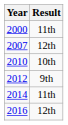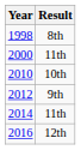 <table class="wikitable" style="text-align:center">
 <tr>
 <th>Year</th>
 <th>Result</th>
 </tr>
 <tr>
+<td><a href='#'>1998</a></td>
+<td>8th</td>
+</tr>
+<tr>
 <td><a href='#'>2000</a></td>
 <td>11th</td>
-</tr>
-<tr>
-<td><a href='#'>2007</a></td>
-<td>12th</td>
 </tr>
 <tr>
 <td><a href='#'>2010</a></td>
 <td>10th</td>
 </tr>
 <tr>
 <td><a href='#'>2012</a></td>
 <td>9th</td>
 </tr>
 <tr>
 <td><a href='#'>2014</a></td>
 <td>11th</td>
 </tr>
 <tr>
 <td><a href='#'>2016</a></td>
 <td>12th</td>
 </tr>
 </table>
